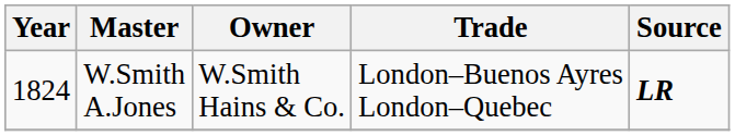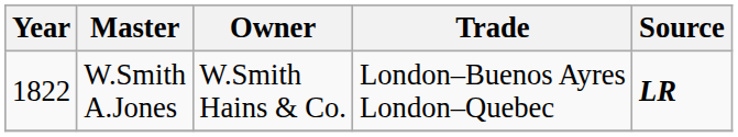 <table class=" wikitable">
 <tr>
 <th>Year</th>
 <th>Master</th>
 <th>Owner</th>
 <th>Trade</th>
 <th>Source</th>
 </tr>
 <tr>
-<td>1824</td>
+<td>1822</td>
 <td>W.Smith<br>A.Jones</td>
 <td>W.Smith<br>Hains & Co.</td>
 <td>London–Buenos Ayres<br>London–Quebec</td>
 <td><strong><em>LR</em></strong></td>
 </tr>
 <tr>
 </tr>
 </table>
